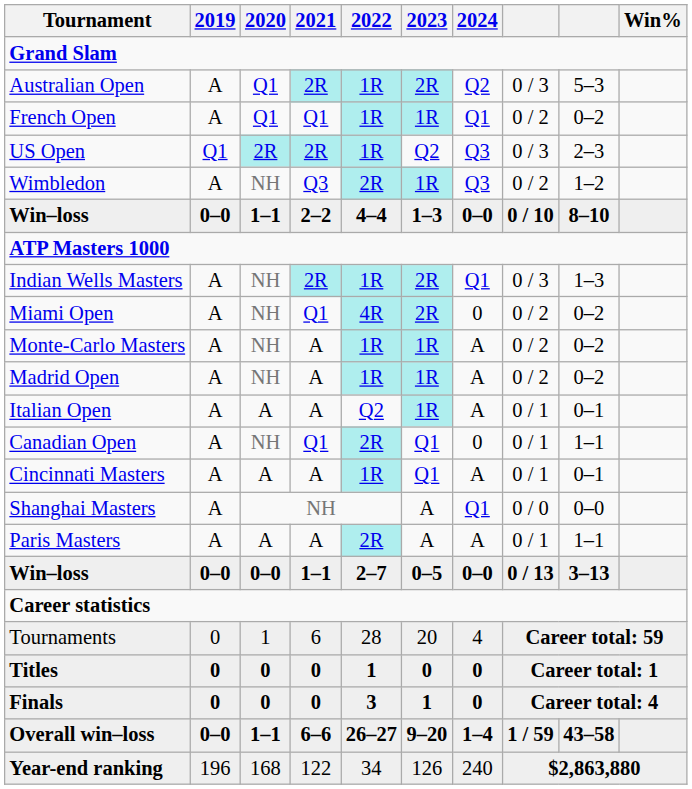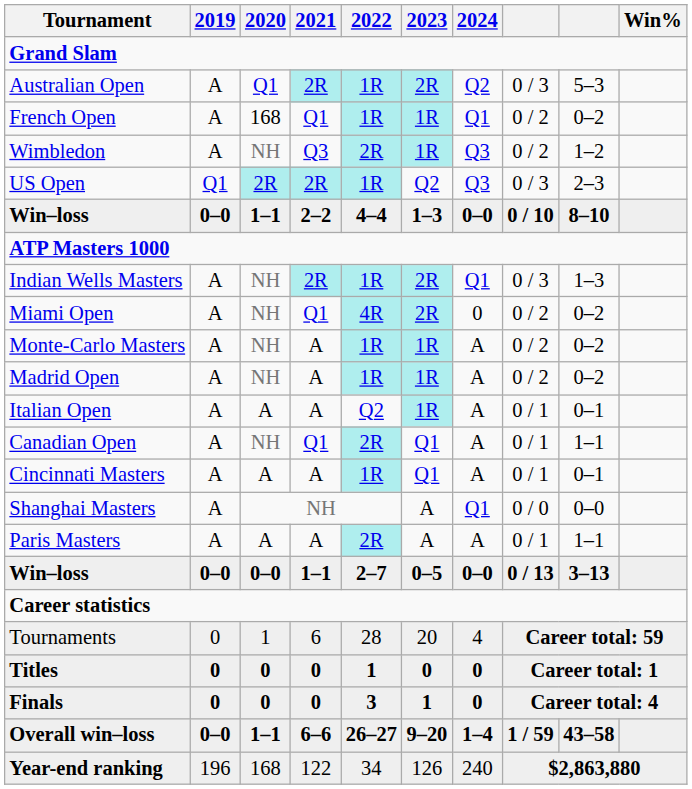 <table class=wikitable nowrap style="text-align:center">
 <tr>
 <th>Tournament</th>
 <th><a href='#'>2019</a></th>
 <th><a href='#'>2020</a></th>
 <th><a href='#'>2021</a></th>
 <th><a href='#'>2022</a></th>
 <th><a href='#'>2023</a></th>
 <th><a href='#'>2024</a></th>
 <th></th>
 <th></th>
 <th>Win%</th>
 </tr>
 <tr>
 <td colspan="10" align="left"><strong><a href='#'>Grand Slam</a></strong></td>
 </tr>
 <tr>
 <td align=left><a href='#'>Australian Open</a></td>
 <td>A</td>
 <td><a href='#'>Q1</a></td>
 <td style=background:#afeeee><a href='#'>2R</a></td>
 <td style=background:#afeeee><a href='#'>1R</a></td>
 <td style=background:#afeeee><a href='#'>2R</a></td>
 <td><a href='#'>Q2</a></td>
 <td>0 / 3</td>
 <td>5–3</td>
 <td></td>
 </tr>
 <tr>
 <td align=left><a href='#'>French Open</a></td>
 <td>A</td>
-<td><a href='#'>Q1</a></td>
+<td>168</td>
 <td><a href='#'>Q1</a></td>
 <td style=background:#afeeee><a href='#'>1R</a></td>
 <td style=background:#afeeee><a href='#'>1R</a></td>
 <td><a href='#'>Q1</a></td>
 <td>0 / 2</td>
 <td>0–2</td>
+<td></td>
+</tr>
+<tr>
+<td align=left><a href='#'>Wimbledon</a></td>
+<td>A</td>
+<td style=color:#767676>NH</td>
+<td><a href='#'>Q3</a></td>
+<td style=background:#afeeee><a href='#'>2R</a></td>
+<td style=background:#afeeee><a href='#'>1R</a></td>
+<td><a href='#'>Q3</a></td>
+<td>0 / 2</td>
+<td>1–2</td>
 <td></td>
 </tr>
 <tr>
 <td align=left><a href='#'>US Open</a></td>
 <td><a href='#'>Q1</a></td>
 <td style=background:#afeeee><a href='#'>2R</a></td>
 <td style=background:#afeeee><a href='#'>2R</a></td>
 <td style=background:#afeeee><a href='#'>1R</a></td>
 <td><a href='#'>Q2</a></td>
 <td><a href='#'>Q3</a></td>
 <td>0 / 3</td>
 <td>2–3</td>
-<td></td>
-</tr>
-<tr>
-<td align=left><a href='#'>Wimbledon</a></td>
-<td>A</td>
-<td style=color:#767676>NH</td>
-<td><a href='#'>Q3</a></td>
-<td style=background:#afeeee><a href='#'>2R</a></td>
-<td style=background:#afeeee><a href='#'>1R</a></td>
-<td><a href='#'>Q3</a></td>
-<td>0 / 2</td>
-<td>1–2</td>
 <td></td>
 </tr>
 <tr style=font-weight:bold;background:#efefef>
 <td style=text-align:left>Win–loss</td>
 <td>0–0</td>
 <td>1–1</td>
 <td>2–2</td>
 <td>4–4</td>
 <td>1–3</td>
 <td>0–0</td>
 <td>0 / 10</td>
 <td>8–10</td>
 <td></td>
 </tr>
 <tr>
 <td colspan="10" align="left"><strong><a href='#'>ATP Masters 1000</a></strong></td>
 </tr>
 <tr>
 <td align=left><a href='#'>Indian Wells Masters</a></td>
 <td>A</td>
 <td style=color:#767676>NH</td>
 <td style=background:#afeeee><a href='#'>2R</a></td>
 <td style=background:#afeeee><a href='#'>1R</a></td>
 <td style=background:#afeeee><a href='#'>2R</a></td>
 <td><a href='#'>Q1</a></td>
 <td>0 / 3</td>
 <td>1–3</td>
 <td></td>
 </tr>
 <tr>
 <td align=left><a href='#'>Miami Open</a></td>
 <td>A</td>
 <td style=color:#767676>NH</td>
 <td><a href='#'>Q1</a></td>
 <td style=background:#afeeee><a href='#'>4R</a></td>
 <td style=background:#afeeee><a href='#'>2R</a></td>
 <td>0</td>
 <td>0 / 2</td>
 <td>0–2</td>
 <td></td>
 </tr>
 <tr>
 <td align=left><a href='#'>Monte-Carlo Masters</a></td>
 <td>A</td>
 <td style=color:#767676>NH</td>
 <td>A</td>
 <td style=background:#afeeee><a href='#'>1R</a></td>
 <td style=background:#afeeee><a href='#'>1R</a></td>
 <td>A</td>
 <td>0 / 2</td>
 <td>0–2</td>
 <td></td>
 </tr>
 <tr>
 <td align=left><a href='#'>Madrid Open</a></td>
 <td>A</td>
 <td style=color:#767676>NH</td>
 <td>A</td>
 <td style=background:#afeeee><a href='#'>1R</a></td>
 <td style=background:#afeeee><a href='#'>1R</a></td>
 <td>A</td>
 <td>0 / 2</td>
 <td>0–2</td>
 <td></td>
 </tr>
 <tr>
 <td align=left><a href='#'>Italian Open</a></td>
 <td>A</td>
 <td>A</td>
 <td>A</td>
 <td><a href='#'>Q2</a></td>
 <td style=background:#afeeee><a href='#'>1R</a></td>
 <td>A</td>
 <td>0 / 1</td>
 <td>0–1</td>
 <td></td>
 </tr>
 <tr>
 <td align=left><a href='#'>Canadian Open</a></td>
 <td>A</td>
 <td style=color:#767676>NH</td>
 <td><a href='#'>Q1</a></td>
 <td style=background:#afeeee><a href='#'>2R</a></td>
 <td><a href='#'>Q1</a></td>
-<td>0</td>
+<td>A</td>
 <td>0 / 1</td>
 <td>1–1</td>
 <td></td>
 </tr>
 <tr>
 <td align=left><a href='#'>Cincinnati Masters</a></td>
 <td>A</td>
 <td>A</td>
 <td>A</td>
 <td style=background:#afeeee><a href='#'>1R</a></td>
 <td><a href='#'>Q1</a></td>
 <td>A</td>
 <td>0 / 1</td>
 <td>0–1</td>
 <td></td>
 </tr>
 <tr>
 <td align=left><a href='#'>Shanghai Masters</a></td>
 <td>A</td>
 <td colspan=3 style=color:#767676>NH</td>
 <td>A</td>
 <td><a href='#'>Q1</a></td>
 <td>0 / 0</td>
 <td>0–0</td>
 <td></td>
 </tr>
 <tr>
 <td align=left><a href='#'>Paris Masters</a></td>
 <td>A</td>
 <td>A</td>
 <td>A</td>
 <td style=background:#afeeee><a href='#'>2R</a></td>
 <td>A</td>
 <td>A</td>
 <td>0 / 1</td>
 <td>1–1</td>
 <td></td>
 </tr>
 <tr style=font-weight:bold;background:#efefef>
 <td style=text-align:left>Win–loss</td>
 <td>0–0</td>
 <td>0–0</td>
 <td>1–1</td>
 <td>2–7</td>
 <td>0–5</td>
 <td>0–0</td>
 <td>0 / 13</td>
 <td>3–13</td>
 <td></td>
 </tr>
 <tr>
 <td colspan="10" style="text-align:left"><strong>Career statistics</strong></td>
 </tr>
 <tr bgcolor=efefef>
 <td align=left>Tournaments</td>
 <td>0</td>
 <td>1</td>
 <td>6</td>
 <td>28</td>
 <td>20</td>
 <td>4</td>
 <td colspan="3"><strong>Career total: 59</strong></td>
 </tr>
 <tr style=font-weight:bold;background:#efefef>
 <td style=text-align:left>Titles</td>
 <td>0</td>
 <td>0</td>
 <td>0</td>
 <td>1</td>
 <td>0</td>
 <td>0</td>
 <td colspan="3">Career total: 1</td>
 </tr>
 <tr style=font-weight:bold;background:#efefef>
 <td style=text-align:left>Finals</td>
 <td>0</td>
 <td>0</td>
 <td>0</td>
 <td>3</td>
 <td>1</td>
 <td>0</td>
 <td colspan="3">Career total: 4</td>
 </tr>
 <tr style=font-weight:bold;background:#efefef>
 <td style=text-align:left>Overall win–loss</td>
 <td>0–0</td>
 <td>1–1</td>
 <td>6–6</td>
 <td>26–27</td>
 <td>9–20</td>
 <td>1–4</td>
 <td>1 / 59</td>
 <td>43–58</td>
 <td></td>
 </tr>
 <tr style=background:#efefef>
 <td align=left><strong>Year-end ranking</strong></td>
 <td>196</td>
 <td>168</td>
 <td>122</td>
 <td>34</td>
 <td>126</td>
 <td>240</td>
 <td colspan="3"><strong>$2,863,880</strong></td>
 </tr>
 </table>
